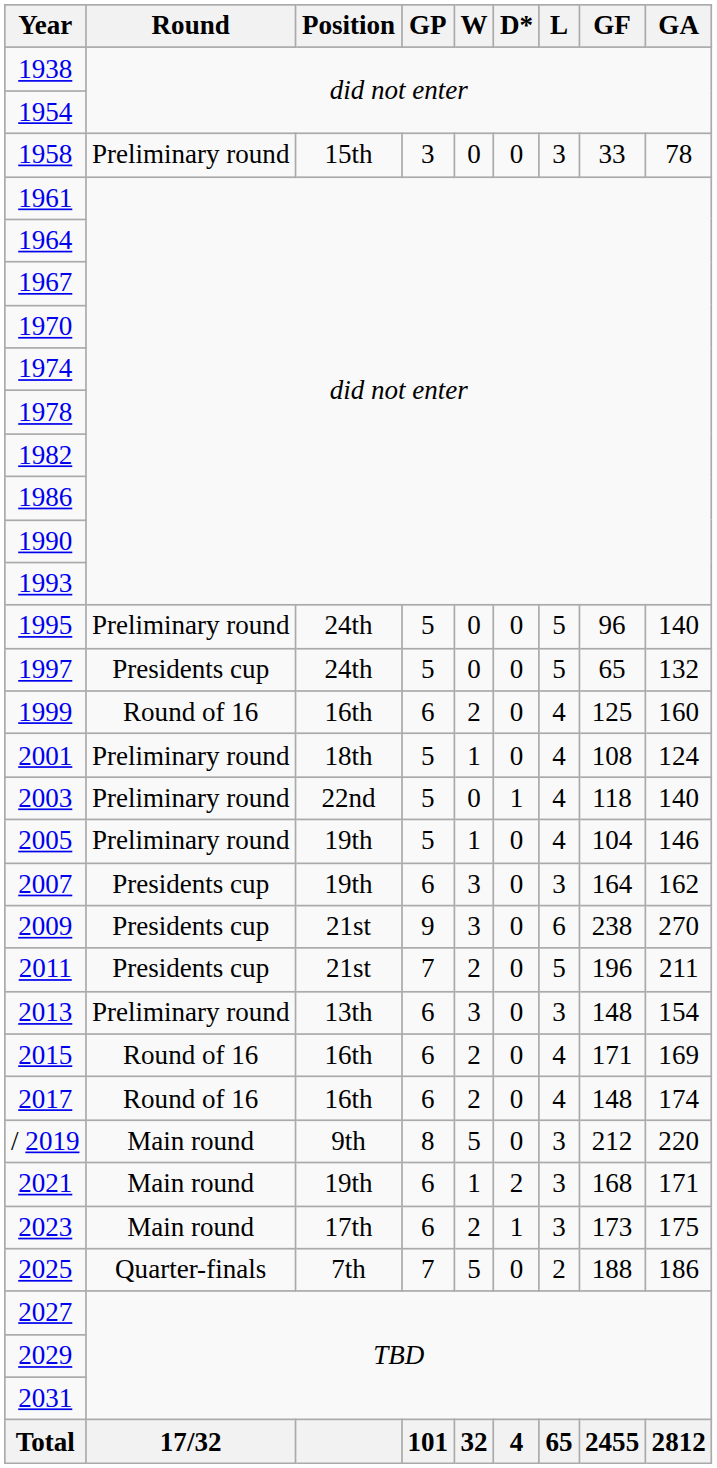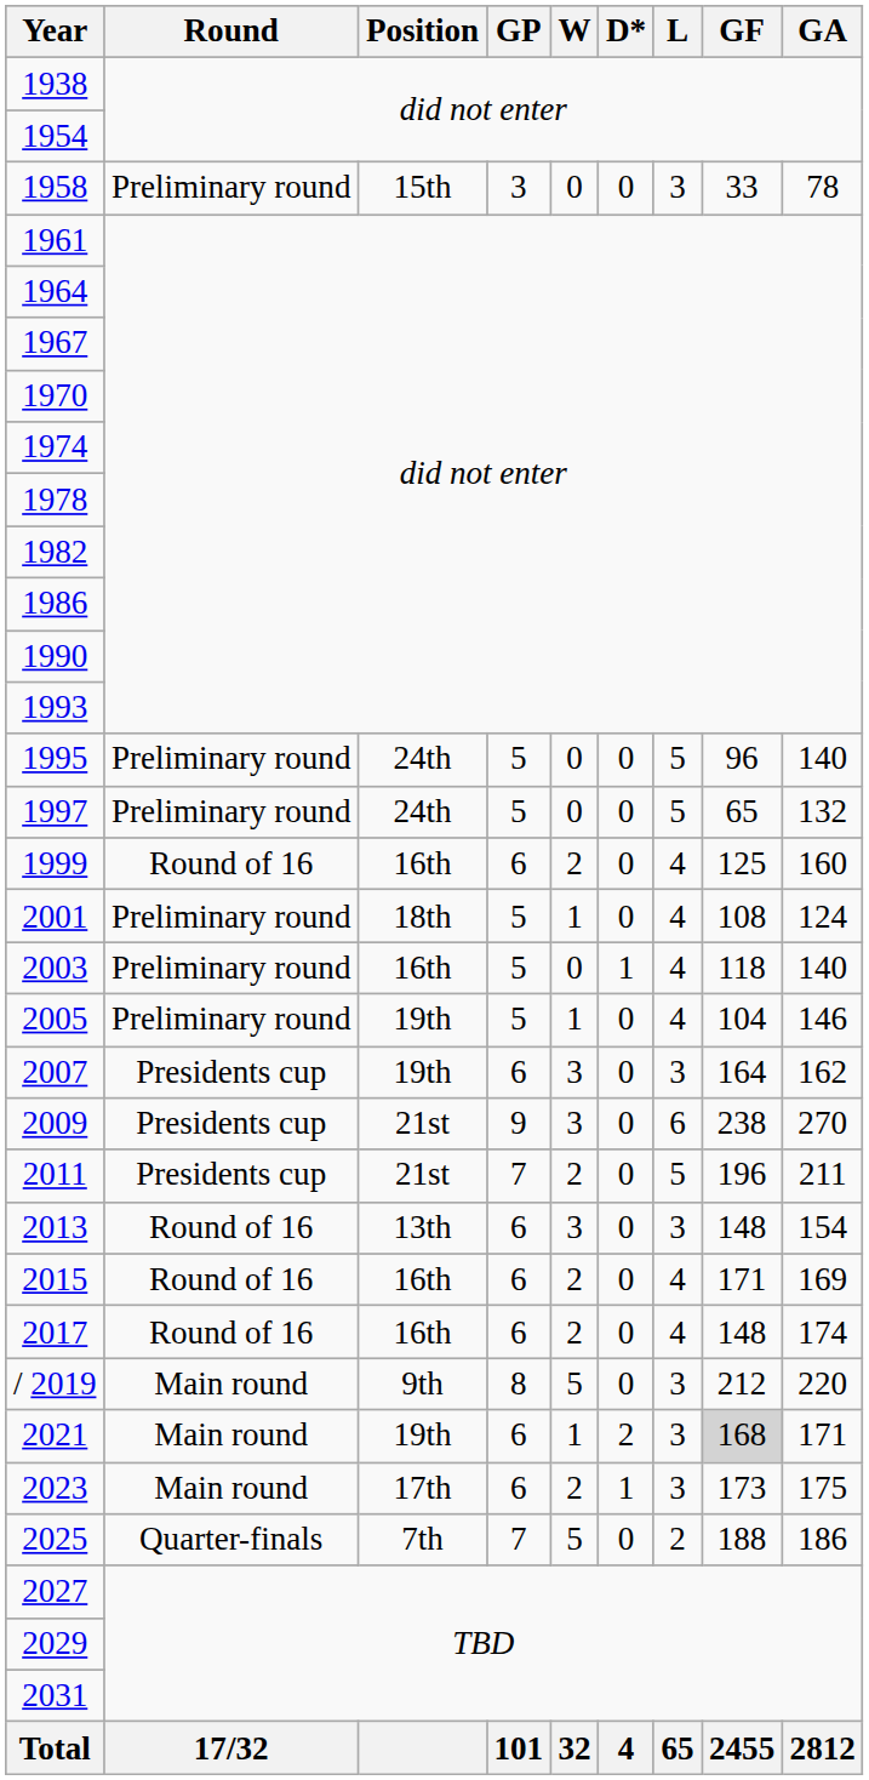 <table class="wikitable" style="text-align: center;">
 <tr>
 <th>Year</th>
 <th>Round</th>
 <th>Position</th>
 <th>GP</th>
 <th>W</th>
 <th>D*</th>
 <th>L</th>
 <th>GF</th>
 <th>GA</th>
 </tr>
 <tr>
 <td> <a href='#'>1938</a></td>
 <td rowspan=2 colspan=8><em>did not enter</em></td>
 </tr>
 <tr>
 <td> <a href='#'>1954</a></td>
 </tr>
 <tr>
 <td> <a href='#'>1958</a></td>
 <td>Preliminary round</td>
 <td>15th</td>
 <td>3</td>
 <td>0</td>
 <td>0</td>
 <td>3</td>
 <td>33</td>
 <td>78</td>
 </tr>
 <tr>
 <td> <a href='#'>1961</a></td>
 <td rowspan=10 colspan=8><em>did not enter</em></td>
 </tr>
 <tr>
 <td> <a href='#'>1964</a></td>
 </tr>
 <tr>
 <td> <a href='#'>1967</a></td>
 </tr>
 <tr>
 <td> <a href='#'>1970</a></td>
 </tr>
 <tr>
 <td> <a href='#'>1974</a></td>
 </tr>
 <tr>
 <td> <a href='#'>1978</a></td>
 </tr>
 <tr>
 <td> <a href='#'>1982</a></td>
 </tr>
 <tr>
 <td> <a href='#'>1986</a></td>
 </tr>
 <tr>
 <td> <a href='#'>1990</a></td>
 </tr>
 <tr>
 <td> <a href='#'>1993</a></td>
 </tr>
 <tr>
 <td> <a href='#'>1995</a></td>
 <td>Preliminary round</td>
 <td>24th</td>
 <td>5</td>
 <td>0</td>
 <td>0</td>
 <td>5</td>
 <td>96</td>
 <td>140</td>
 </tr>
 <tr>
 <td> <a href='#'>1997</a></td>
-<td>Presidents cup</td>
+<td>Preliminary round</td>
 <td>24th</td>
 <td>5</td>
 <td>0</td>
 <td>0</td>
 <td>5</td>
 <td>65</td>
 <td>132</td>
 </tr>
 <tr>
 <td> <a href='#'>1999</a></td>
 <td>Round of 16</td>
 <td>16th</td>
 <td>6</td>
 <td>2</td>
 <td>0</td>
 <td>4</td>
 <td>125</td>
 <td>160</td>
 </tr>
 <tr>
 <td> <a href='#'>2001</a></td>
 <td>Preliminary round</td>
 <td>18th</td>
 <td>5</td>
 <td>1</td>
 <td>0</td>
 <td>4</td>
 <td>108</td>
 <td>124</td>
 </tr>
 <tr>
 <td> <a href='#'>2003</a></td>
 <td>Preliminary round</td>
-<td>22nd</td>
+<td>16th</td>
 <td>5</td>
 <td>0</td>
 <td>1</td>
 <td>4</td>
 <td>118</td>
 <td>140</td>
 </tr>
 <tr>
 <td> <a href='#'>2005</a></td>
 <td>Preliminary round</td>
 <td>19th</td>
 <td>5</td>
 <td>1</td>
 <td>0</td>
 <td>4</td>
 <td>104</td>
 <td>146</td>
 </tr>
 <tr>
 <td> <a href='#'>2007</a></td>
 <td>Presidents cup</td>
 <td>19th</td>
 <td>6</td>
 <td>3</td>
 <td>0</td>
 <td>3</td>
 <td>164</td>
 <td>162</td>
 </tr>
 <tr>
 <td> <a href='#'>2009</a></td>
 <td>Presidents cup</td>
 <td>21st</td>
 <td>9</td>
 <td>3</td>
 <td>0</td>
 <td>6</td>
 <td>238</td>
 <td>270</td>
 </tr>
 <tr>
 <td> <a href='#'>2011</a></td>
 <td>Presidents cup</td>
 <td>21st</td>
 <td>7</td>
 <td>2</td>
 <td>0</td>
 <td>5</td>
 <td>196</td>
 <td>211</td>
 </tr>
 <tr>
 <td> <a href='#'>2013</a></td>
-<td>Preliminary round</td>
+<td>Round of 16</td>
 <td>13th</td>
 <td>6</td>
 <td>3</td>
 <td>0</td>
 <td>3</td>
 <td>148</td>
 <td>154</td>
 </tr>
 <tr>
 <td> <a href='#'>2015</a></td>
 <td>Round of 16</td>
 <td>16th</td>
 <td>6</td>
 <td>2</td>
 <td>0</td>
 <td>4</td>
 <td>171</td>
 <td>169</td>
 </tr>
 <tr>
 <td> <a href='#'>2017</a></td>
 <td>Round of 16</td>
 <td>16th</td>
 <td>6</td>
 <td>2</td>
 <td>0</td>
 <td>4</td>
 <td>148</td>
 <td>174</td>
 </tr>
 <tr>
 <td>/ <a href='#'>2019</a></td>
 <td>Main round</td>
 <td>9th</td>
 <td>8</td>
 <td>5</td>
 <td>0</td>
 <td>3</td>
 <td>212</td>
 <td>220</td>
 </tr>
 <tr>
 <td> <a href='#'>2021</a></td>
 <td>Main round</td>
 <td>19th</td>
 <td>6</td>
 <td>1</td>
 <td>2</td>
 <td>3</td>
-<td>168</td>
+<td style="background: lightgrey;">168</td>
 <td>171</td>
 </tr>
 <tr>
 <td>  <a href='#'>2023</a></td>
 <td>Main round</td>
 <td>17th</td>
 <td>6</td>
 <td>2</td>
 <td>1</td>
 <td>3</td>
 <td>173</td>
 <td>175</td>
 </tr>
 <tr>
 <td>   <a href='#'>2025</a></td>
 <td>Quarter-finals</td>
 <td>7th</td>
 <td>7</td>
 <td>5</td>
 <td>0</td>
 <td>2</td>
 <td>188</td>
 <td>186</td>
 </tr>
 <tr>
 <td> <a href='#'>2027</a></td>
 <td rowspan=3 colspan=8><em>TBD</em></td>
 </tr>
 <tr>
 <td>  <a href='#'>2029</a></td>
 </tr>
 <tr>
 <td>   <a href='#'>2031</a></td>
 </tr>
 <tr>
 <th>Total</th>
 <th>17/32</th>
 <th></th>
 <th>101</th>
 <th>32</th>
 <th>4</th>
 <th>65</th>
 <th>2455</th>
 <th>2812</th>
 </tr>
 </table>
